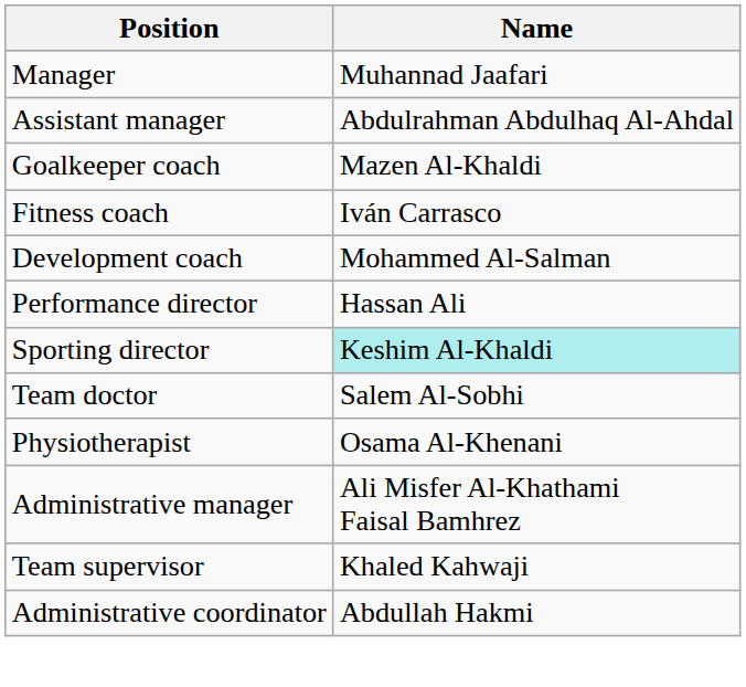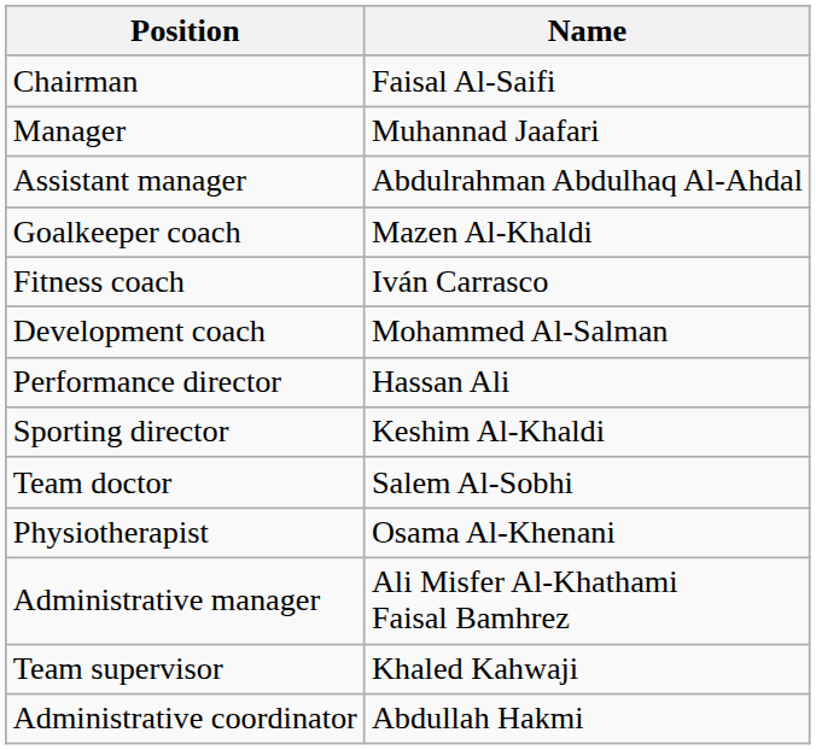 <table class="wikitable">
 <tr>
 <th>Position</th>
 <th>Name</th>
+</tr>
+<tr>
+<td>Chairman</td>
+<td> Faisal Al-Saifi</td>
 </tr>
 <tr>
 <td>Manager</td>
 <td> Muhannad Jaafari</td>
 </tr>
 <tr>
 <td>Assistant manager</td>
 <td> Abdulrahman Abdulhaq Al-Ahdal</td>
 </tr>
 <tr>
 <td>Goalkeeper coach</td>
 <td> Mazen Al-Khaldi</td>
 </tr>
 <tr>
 <td>Fitness coach</td>
 <td> Iván Carrasco</td>
 </tr>
 <tr>
 <td>Development coach</td>
 <td> Mohammed Al-Salman</td>
 </tr>
 <tr>
 <td>Performance director</td>
 <td> Hassan Ali</td>
 </tr>
 <tr>
 <td>Sporting director</td>
-<td style="background: paleturquoise;"> Keshim Al-Khaldi</td>
+<td> Keshim Al-Khaldi</td>
 </tr>
 <tr>
 <td>Team doctor</td>
 <td> Salem Al-Sobhi</td>
 </tr>
 <tr>
 <td>Physiotherapist</td>
 <td> Osama Al-Khenani</td>
 </tr>
 <tr>
 <td>Administrative manager</td>
 <td> Ali Misfer Al-Khathami <br>  Faisal Bamhrez</td>
 </tr>
 <tr>
 <td>Team supervisor</td>
 <td> Khaled Kahwaji</td>
 </tr>
 <tr>
 <td>Administrative coordinator</td>
 <td> Abdullah Hakmi</td>
 </tr>
 </table>
